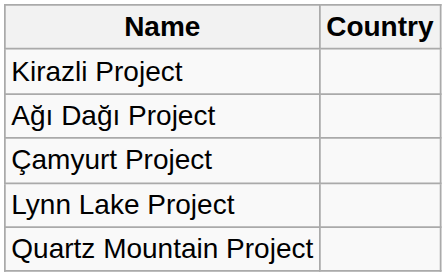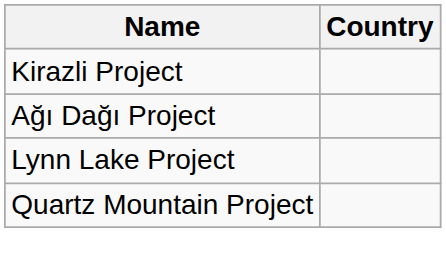 <table class="wikitable">
 <tr>
 <th>Name</th>
 <th>Country</th>
 </tr>
 <tr>
 <td>Kirazli Project</td>
 <td></td>
 </tr>
 <tr>
 <td>Ağı Dağı Project</td>
 <td></td>
 </tr>
 <tr>
-<td>Çamyurt Project</td>
-<td></td>
-</tr>
-<tr>
 <td>Lynn Lake Project</td>
 <td></td>
 </tr>
 <tr>
 <td>Quartz Mountain Project</td>
 <td></td>
 </tr>
 </table>
